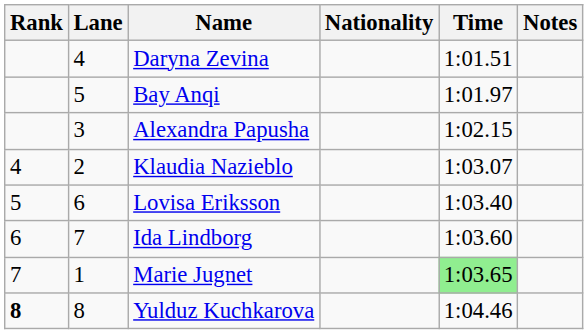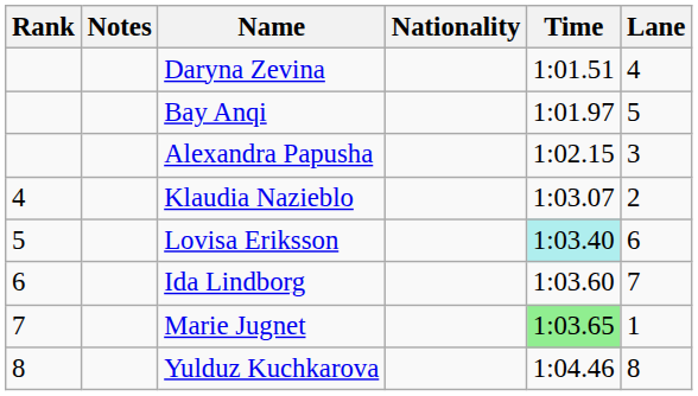 <table class="wikitable">
 <tr>
 <th>Rank</th>
-<th>Lane</th>
+<th>Notes</th>
 <th>Name</th>
 <th>Nationality</th>
 <th>Time</th>
-<th>Notes</th>
+<th>Lane</th>
 </tr>
 <tr>
 <td></td>
-<td>4</td>
+<td></td>
 <td><a href='#'>Daryna Zevina</a></td>
 <td></td>
 <td>1:01.51</td>
-<td></td>
+<td>4</td>
 </tr>
 <tr>
 <td></td>
-<td>5</td>
+<td></td>
 <td><a href='#'>Bay Anqi</a></td>
 <td></td>
 <td>1:01.97</td>
-<td></td>
+<td>5</td>
 </tr>
 <tr>
 <td></td>
-<td>3</td>
+<td></td>
 <td><a href='#'>Alexandra Papusha</a></td>
 <td></td>
 <td>1:02.15</td>
-<td></td>
+<td>3</td>
 </tr>
 <tr>
 <td>4</td>
-<td>2</td>
+<td></td>
 <td><a href='#'>Klaudia Nazieblo</a></td>
 <td></td>
 <td>1:03.07</td>
-<td></td>
+<td>2</td>
 </tr>
 <tr>
 <td>5</td>
-<td>6</td>
+<td></td>
 <td><a href='#'>Lovisa Eriksson</a></td>
 <td></td>
-<td>1:03.40</td>
-<td></td>
+<td style="background: paleturquoise;">1:03.40</td>
+<td>6</td>
 </tr>
 <tr>
 <td>6</td>
-<td>7</td>
+<td></td>
 <td><a href='#'>Ida Lindborg</a></td>
 <td></td>
 <td>1:03.60</td>
-<td></td>
+<td>7</td>
 </tr>
 <tr>
 <td>7</td>
-<td>1</td>
+<td></td>
 <td><a href='#'>Marie Jugnet</a></td>
 <td></td>
 <td style="background: lightgreen;">1:03.65</td>
-<td></td>
+<td>1</td>
 </tr>
 <tr>
-<td><strong>8</strong></td>
 <td>8</td>
+<td></td>
 <td><a href='#'>Yulduz Kuchkarova</a></td>
 <td></td>
 <td>1:04.46</td>
-<td></td>
+<td>8</td>
 </tr>
 </table>
